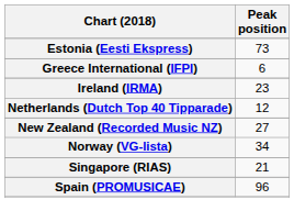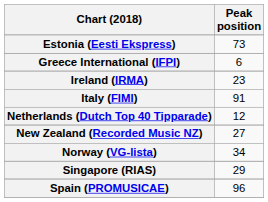 <table class="wikitable plainrowheaders sortable" style="text-align:center">
 <tr>
 <th scope="col">Chart (2018)</th>
 <th scope="col">Peak<br> position</th>
 </tr>
 <tr>
 </tr>
 <tr>
 </tr>
 <tr>
 </tr>
 <tr>
 </tr>
 <tr>
 </tr>
 <tr>
 </tr>
 <tr>
 </tr>
 <tr>
 <th scope="row">Estonia (<a href='#'>Eesti Ekspress</a>)</th>
 <td>73</td>
 </tr>
 <tr>
 </tr>
 <tr>
 </tr>
 <tr>
 <th scope="row">Greece International (<a href='#'>IFPI</a>)</th>
 <td>6</td>
 </tr>
 <tr>
 </tr>
 <tr>
 </tr>
 <tr>
 <th scope="row">Ireland (<a href='#'>IRMA</a>)</th>
 <td>23</td>
 </tr>
 <tr>
+<th scope="row">Italy (<a href='#'>FIMI</a>)</th>
+<td>91</td>
+</tr>
+<tr>
 <th scope="row">Netherlands (<a href='#'>Dutch Top 40 Tipparade</a>)</th>
 <td>12</td>
 </tr>
 <tr>
 </tr>
 <tr>
 <th scope="row">New Zealand (<a href='#'>Recorded Music NZ</a>)</th>
 <td>27</td>
 </tr>
 <tr>
 <th scope="row">Norway (<a href='#'>VG-lista</a>)</th>
 <td>34</td>
 </tr>
 <tr>
 </tr>
 <tr>
 </tr>
 <tr>
 <th scope="row">Singapore (RIAS)</th>
-<td>21</td>
+<td>29</td>
 </tr>
 <tr>
 </tr>
 <tr>
 </tr>
 <tr>
 <th scope="row">Spain (<a href='#'>PROMUSICAE</a>)</th>
 <td>96</td>
 </tr>
 <tr>
 </tr>
 <tr>
 </tr>
 <tr>
 </tr>
 <tr>
 </tr>
 <tr>
 </tr>
 <tr>
 </tr>
 <tr>
 </tr>
 </table>
